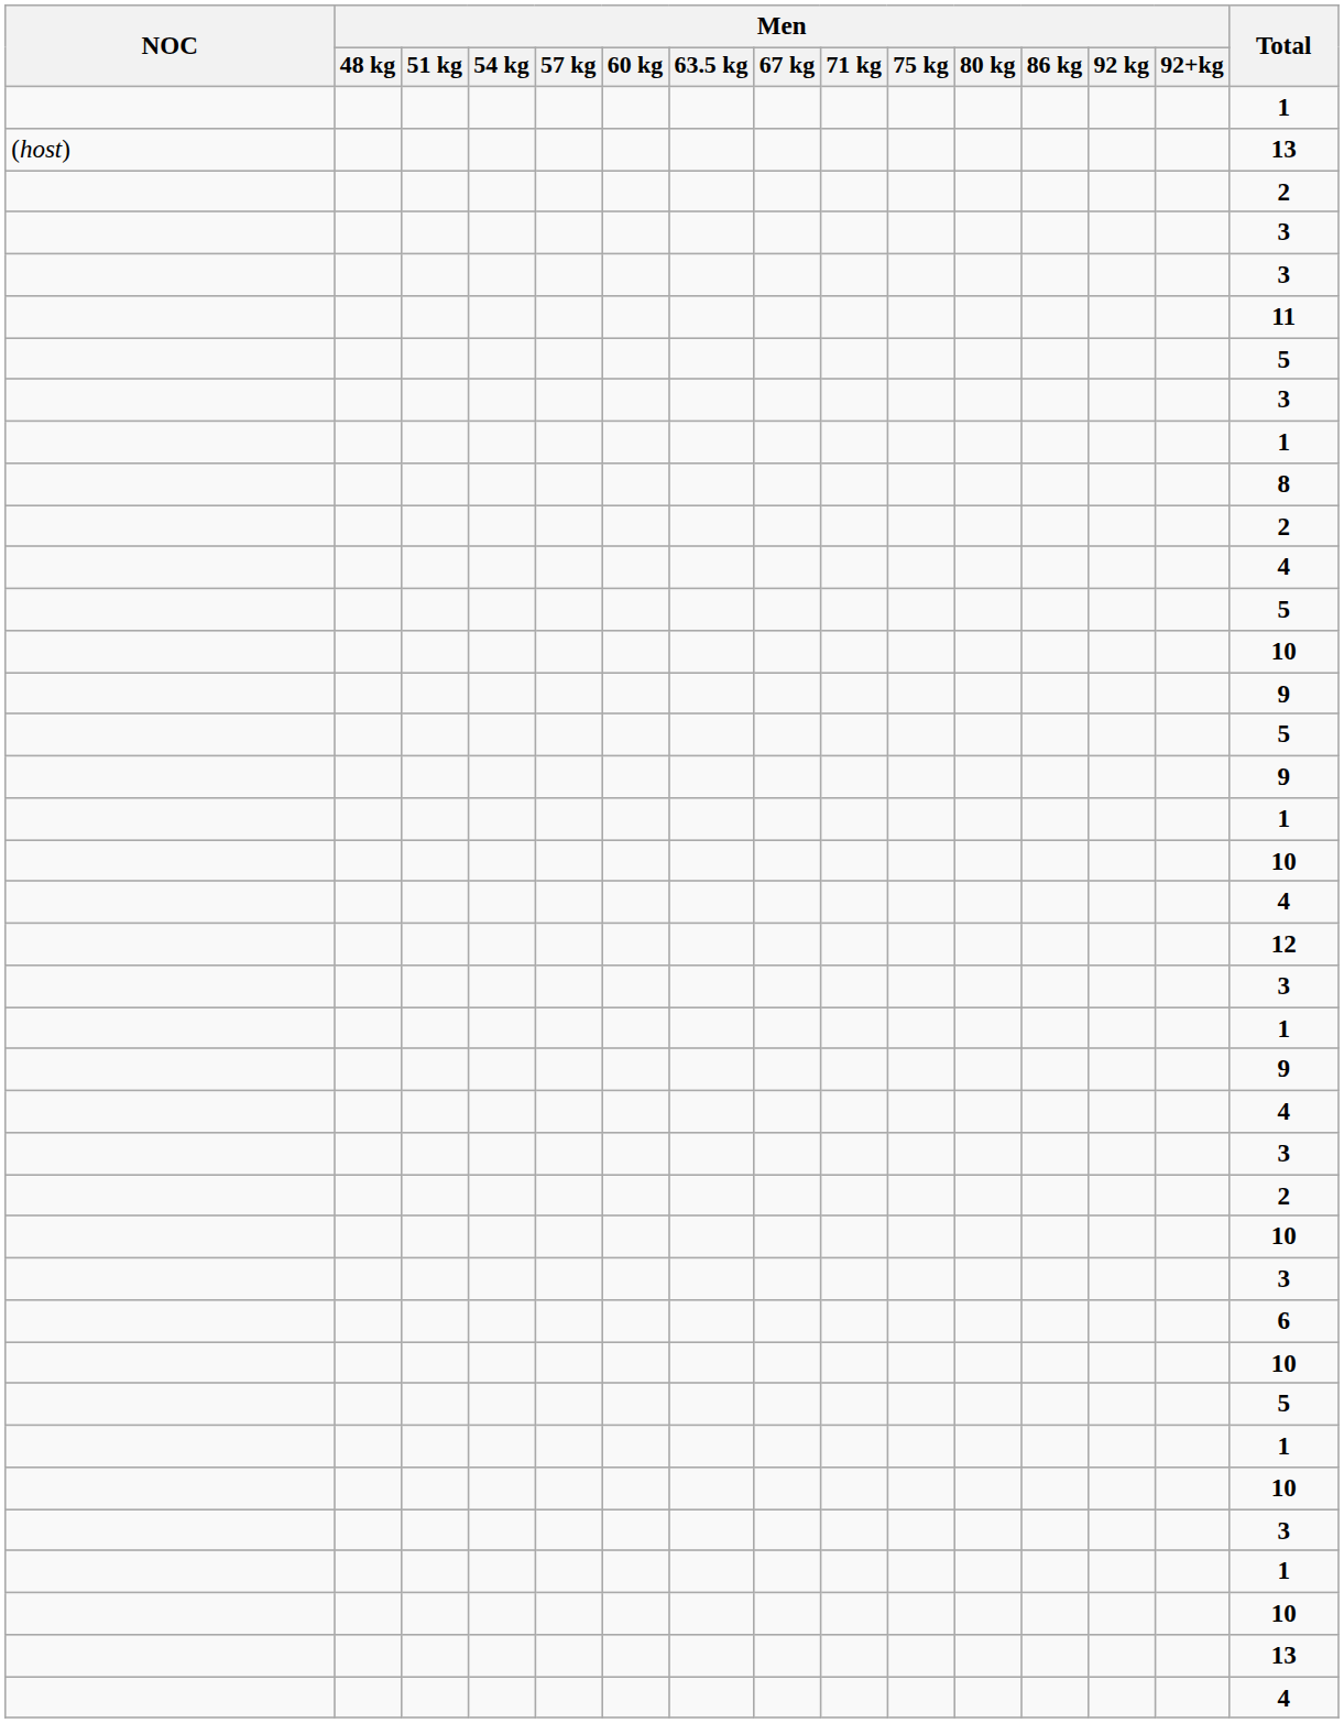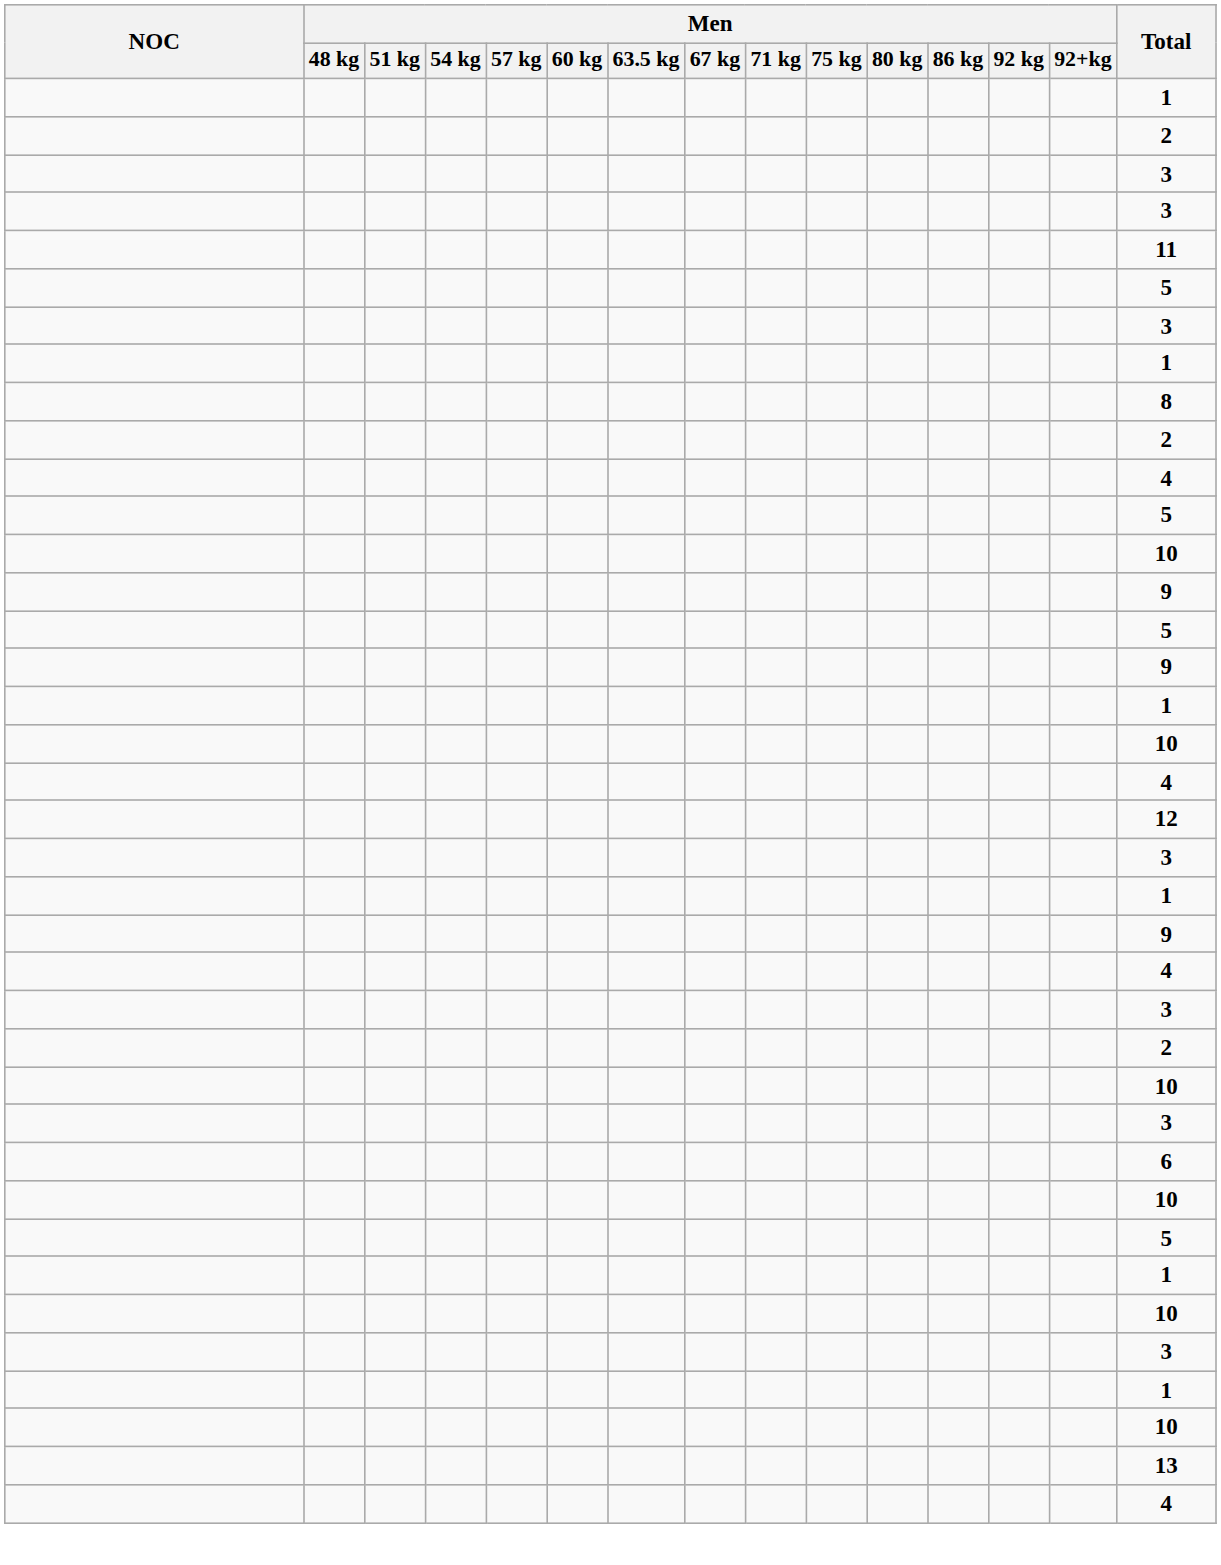 <table class="wikitable sortable" style="text-align:center; font-size:90%">
 <tr>
 <th rowspan=2 width=180>NOC</th>
 <th colspan=13>Men</th>
 <th rowspan=2 width=55>Total</th>
 </tr>
 <tr style="font-size: 95%">
 <th width=30>48 kg</th>
 <th width=30>51 kg</th>
 <th width=30>54 kg</th>
 <th width=30>57 kg</th>
 <th width=30>60 kg</th>
 <th width=30>63.5 kg</th>
 <th width=30>67 kg</th>
 <th width=30>71 kg</th>
 <th width=30>75 kg</th>
 <th width=30>80 kg</th>
 <th width=30>86 kg</th>
 <th width=30>92 kg</th>
 <th width=30>92+kg</th>
 </tr>
 <tr>
 <td align=left></td>
 <td></td>
 <td></td>
 <td></td>
 <td></td>
 <td></td>
 <td></td>
 <td></td>
 <td></td>
 <td></td>
 <td></td>
 <td></td>
 <td></td>
 <td></td>
 <td><strong>1</strong></td>
-</tr>
-<tr>
-<td align=left> (<em>host</em>)</td>
-<td></td>
-<td></td>
-<td></td>
-<td></td>
-<td></td>
-<td></td>
-<td></td>
-<td></td>
-<td></td>
-<td></td>
-<td></td>
-<td></td>
-<td></td>
-<td><strong>13</strong></td>
 </tr>
 <tr>
 <td align=left></td>
 <td></td>
 <td></td>
 <td></td>
 <td></td>
 <td></td>
 <td></td>
 <td></td>
 <td></td>
 <td></td>
 <td></td>
 <td></td>
 <td></td>
 <td></td>
 <td><strong>2</strong></td>
 </tr>
 <tr>
 <td align=left></td>
 <td></td>
 <td></td>
 <td></td>
 <td></td>
 <td></td>
 <td></td>
 <td></td>
 <td></td>
 <td></td>
 <td></td>
 <td></td>
 <td></td>
 <td></td>
 <td><strong>3</strong></td>
 </tr>
 <tr>
 <td align=left></td>
 <td></td>
 <td></td>
 <td></td>
 <td></td>
 <td></td>
 <td></td>
 <td></td>
 <td></td>
 <td></td>
 <td></td>
 <td></td>
 <td></td>
 <td></td>
 <td><strong>3</strong></td>
 </tr>
 <tr>
 <td align=left></td>
 <td></td>
 <td></td>
 <td></td>
 <td></td>
 <td></td>
 <td></td>
 <td></td>
 <td></td>
 <td></td>
 <td></td>
 <td></td>
 <td></td>
 <td></td>
 <td><strong>11</strong></td>
 </tr>
 <tr>
 <td align=left></td>
 <td></td>
 <td></td>
 <td></td>
 <td></td>
 <td></td>
 <td></td>
 <td></td>
 <td></td>
 <td></td>
 <td></td>
 <td></td>
 <td></td>
 <td></td>
 <td><strong>5</strong></td>
 </tr>
 <tr>
 <td align=left></td>
 <td></td>
 <td></td>
 <td></td>
 <td></td>
 <td></td>
 <td></td>
 <td></td>
 <td></td>
 <td></td>
 <td></td>
 <td></td>
 <td></td>
 <td></td>
 <td><strong>3</strong></td>
 </tr>
 <tr>
 <td align=left></td>
 <td></td>
 <td></td>
 <td></td>
 <td></td>
 <td></td>
 <td></td>
 <td></td>
 <td></td>
 <td></td>
 <td></td>
 <td></td>
 <td></td>
 <td></td>
 <td><strong>1</strong></td>
 </tr>
 <tr>
 <td align=left></td>
 <td></td>
 <td></td>
 <td></td>
 <td></td>
 <td></td>
 <td></td>
 <td></td>
 <td></td>
 <td></td>
 <td></td>
 <td></td>
 <td></td>
 <td></td>
 <td><strong>8</strong></td>
 </tr>
 <tr>
 <td align=left></td>
 <td></td>
 <td></td>
 <td></td>
 <td></td>
 <td></td>
 <td></td>
 <td></td>
 <td></td>
 <td></td>
 <td></td>
 <td></td>
 <td></td>
 <td></td>
 <td><strong>2</strong></td>
 </tr>
 <tr>
 <td align=left></td>
 <td></td>
 <td></td>
 <td></td>
 <td></td>
 <td></td>
 <td></td>
 <td></td>
 <td></td>
 <td></td>
 <td></td>
 <td></td>
 <td></td>
 <td></td>
 <td><strong>4</strong></td>
 </tr>
 <tr>
 <td align=left></td>
 <td></td>
 <td></td>
 <td></td>
 <td></td>
 <td></td>
 <td></td>
 <td></td>
 <td></td>
 <td></td>
 <td></td>
 <td></td>
 <td></td>
 <td></td>
 <td><strong>5</strong></td>
 </tr>
 <tr>
 <td align=left></td>
 <td></td>
 <td></td>
 <td></td>
 <td></td>
 <td></td>
 <td></td>
 <td></td>
 <td></td>
 <td></td>
 <td></td>
 <td></td>
 <td></td>
 <td></td>
 <td><strong>10</strong></td>
 </tr>
 <tr>
 <td align=left></td>
 <td></td>
 <td></td>
 <td></td>
 <td></td>
 <td></td>
 <td></td>
 <td></td>
 <td></td>
 <td></td>
 <td></td>
 <td></td>
 <td></td>
 <td></td>
 <td><strong>9</strong></td>
 </tr>
 <tr>
 <td align=left></td>
 <td></td>
 <td></td>
 <td></td>
 <td></td>
 <td></td>
 <td></td>
 <td></td>
 <td></td>
 <td></td>
 <td></td>
 <td></td>
 <td></td>
 <td></td>
 <td><strong>5</strong></td>
 </tr>
 <tr>
 <td align=left></td>
 <td></td>
 <td></td>
 <td></td>
 <td></td>
 <td></td>
 <td></td>
 <td></td>
 <td></td>
 <td></td>
 <td></td>
 <td></td>
 <td></td>
 <td></td>
 <td><strong>9</strong></td>
 </tr>
 <tr>
 <td align=left></td>
 <td></td>
 <td></td>
 <td></td>
 <td></td>
 <td></td>
 <td></td>
 <td></td>
 <td></td>
 <td></td>
 <td></td>
 <td></td>
 <td></td>
 <td></td>
 <td><strong>1</strong></td>
 </tr>
 <tr>
 <td align=left></td>
 <td></td>
 <td></td>
 <td></td>
 <td></td>
 <td></td>
 <td></td>
 <td></td>
 <td></td>
 <td></td>
 <td></td>
 <td></td>
 <td></td>
 <td></td>
 <td><strong>10</strong></td>
 </tr>
 <tr>
 <td align=left></td>
 <td></td>
 <td></td>
 <td></td>
 <td></td>
 <td></td>
 <td></td>
 <td></td>
 <td></td>
 <td></td>
 <td></td>
 <td></td>
 <td></td>
 <td></td>
 <td><strong>4</strong></td>
 </tr>
 <tr>
 <td align=left></td>
 <td></td>
 <td></td>
 <td></td>
 <td></td>
 <td></td>
 <td></td>
 <td></td>
 <td></td>
 <td></td>
 <td></td>
 <td></td>
 <td></td>
 <td></td>
 <td><strong>12</strong></td>
 </tr>
 <tr>
 <td align=left></td>
 <td></td>
 <td></td>
 <td></td>
 <td></td>
 <td></td>
 <td></td>
 <td></td>
 <td></td>
 <td></td>
 <td></td>
 <td></td>
 <td></td>
 <td></td>
 <td><strong>3</strong></td>
 </tr>
 <tr>
 <td align=left></td>
 <td></td>
 <td></td>
 <td></td>
 <td></td>
 <td></td>
 <td></td>
 <td></td>
 <td></td>
 <td></td>
 <td></td>
 <td></td>
 <td></td>
 <td></td>
 <td><strong>1</strong></td>
 </tr>
 <tr>
 <td align=left></td>
 <td></td>
 <td></td>
 <td></td>
 <td></td>
 <td></td>
 <td></td>
 <td></td>
 <td></td>
 <td></td>
 <td></td>
 <td></td>
 <td></td>
 <td></td>
 <td><strong>9</strong></td>
 </tr>
 <tr>
 <td align=left></td>
 <td></td>
 <td></td>
 <td></td>
 <td></td>
 <td></td>
 <td></td>
 <td></td>
 <td></td>
 <td></td>
 <td></td>
 <td></td>
 <td></td>
 <td></td>
 <td><strong>4</strong></td>
 </tr>
 <tr>
 <td align=left></td>
 <td></td>
 <td></td>
 <td></td>
 <td></td>
 <td></td>
 <td></td>
 <td></td>
 <td></td>
 <td></td>
 <td></td>
 <td></td>
 <td></td>
 <td></td>
 <td><strong>3</strong></td>
 </tr>
 <tr>
 <td align=left></td>
 <td></td>
 <td></td>
 <td></td>
 <td></td>
 <td></td>
 <td></td>
 <td></td>
 <td></td>
 <td></td>
 <td></td>
 <td></td>
 <td></td>
 <td></td>
 <td><strong>2</strong></td>
 </tr>
 <tr>
 <td align=left></td>
 <td></td>
 <td></td>
 <td></td>
 <td></td>
 <td></td>
 <td></td>
 <td></td>
 <td></td>
 <td></td>
 <td></td>
 <td></td>
 <td></td>
 <td></td>
 <td><strong>10</strong></td>
 </tr>
 <tr>
 <td align=left></td>
 <td></td>
 <td></td>
 <td></td>
 <td></td>
 <td></td>
 <td></td>
 <td></td>
 <td></td>
 <td></td>
 <td></td>
 <td></td>
 <td></td>
 <td></td>
 <td><strong>3</strong></td>
 </tr>
 <tr>
 <td align=left></td>
 <td></td>
 <td></td>
 <td></td>
 <td></td>
 <td></td>
 <td></td>
 <td></td>
 <td></td>
 <td></td>
 <td></td>
 <td></td>
 <td></td>
 <td></td>
 <td><strong>6</strong></td>
 </tr>
 <tr>
 <td align=left></td>
 <td></td>
 <td></td>
 <td></td>
 <td></td>
 <td></td>
 <td></td>
 <td></td>
 <td></td>
 <td></td>
 <td></td>
 <td></td>
 <td></td>
 <td></td>
 <td><strong>10</strong></td>
 </tr>
 <tr>
 <td align=left></td>
 <td></td>
 <td></td>
 <td></td>
 <td></td>
 <td></td>
 <td></td>
 <td></td>
 <td></td>
 <td></td>
 <td></td>
 <td></td>
 <td></td>
 <td></td>
 <td><strong>5</strong></td>
 </tr>
 <tr>
 <td align=left></td>
 <td></td>
 <td></td>
 <td></td>
 <td></td>
 <td></td>
 <td></td>
 <td></td>
 <td></td>
 <td></td>
 <td></td>
 <td></td>
 <td></td>
 <td></td>
 <td><strong>1</strong></td>
 </tr>
 <tr>
 <td align=left></td>
 <td></td>
 <td></td>
 <td></td>
 <td></td>
 <td></td>
 <td></td>
 <td></td>
 <td></td>
 <td></td>
 <td></td>
 <td></td>
 <td></td>
 <td></td>
 <td><strong>10</strong></td>
 </tr>
 <tr>
 <td align=left></td>
 <td></td>
 <td></td>
 <td></td>
 <td></td>
 <td></td>
 <td></td>
 <td></td>
 <td></td>
 <td></td>
 <td></td>
 <td></td>
 <td></td>
 <td></td>
 <td><strong>3</strong></td>
 </tr>
 <tr>
 <td align=left></td>
 <td></td>
 <td></td>
 <td></td>
 <td></td>
 <td></td>
 <td></td>
 <td></td>
 <td></td>
 <td></td>
 <td></td>
 <td></td>
 <td></td>
 <td></td>
 <td><strong>1</strong></td>
 </tr>
 <tr>
 <td align=left></td>
 <td></td>
 <td></td>
 <td></td>
 <td></td>
 <td></td>
 <td></td>
 <td></td>
 <td></td>
 <td></td>
 <td></td>
 <td></td>
 <td></td>
 <td></td>
 <td><strong>10</strong></td>
 </tr>
 <tr>
 <td align=left></td>
 <td></td>
 <td></td>
 <td></td>
 <td></td>
 <td></td>
 <td></td>
 <td></td>
 <td></td>
 <td></td>
 <td></td>
 <td></td>
 <td></td>
 <td></td>
 <td><strong>13</strong></td>
 </tr>
 <tr>
 <td align=left></td>
 <td></td>
 <td></td>
 <td></td>
 <td></td>
 <td></td>
 <td></td>
 <td></td>
 <td></td>
 <td></td>
 <td></td>
 <td></td>
 <td></td>
 <td></td>
 <td><strong>4</strong></td>
 </tr>
 </table>
